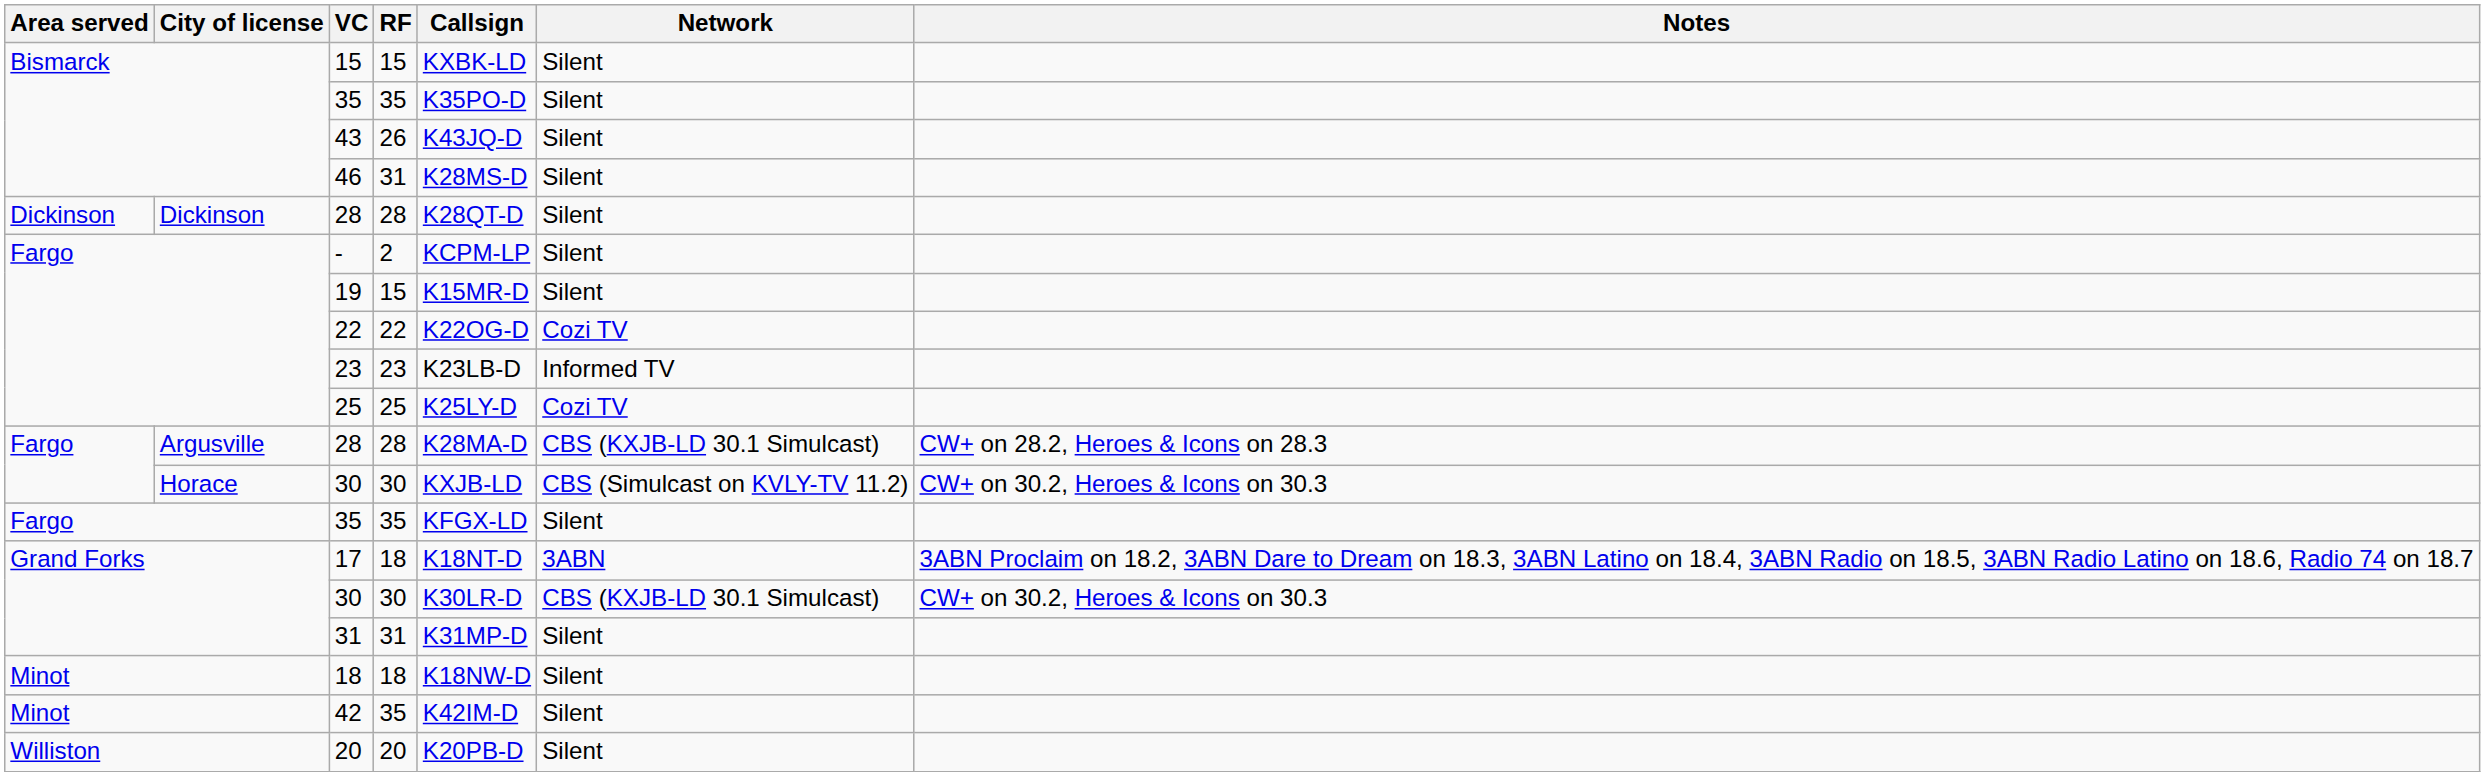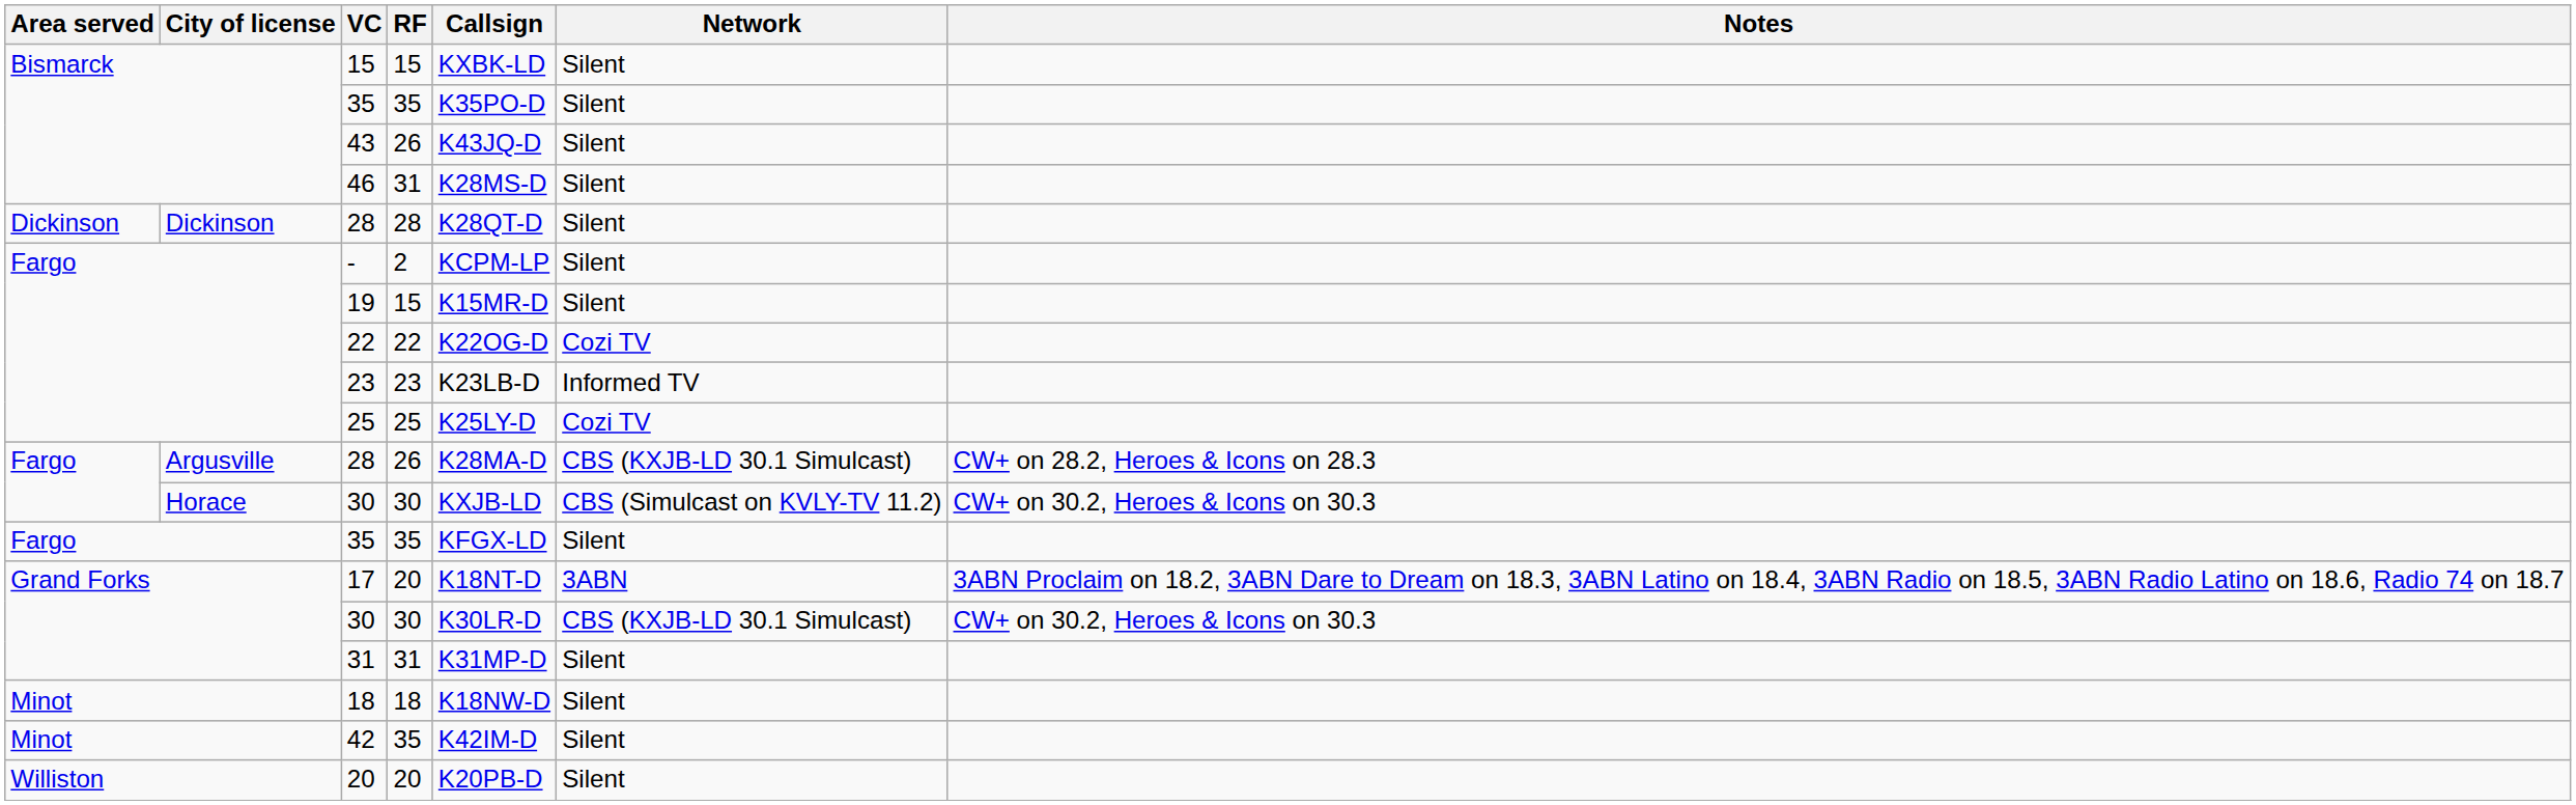 <table class="sortable wikitable" style="margin: 1em 1em 1em 0; background: #f9f9f9;">
 <tr>
 <th>Area served</th>
 <th>City of license</th>
 <th>VC</th>
 <th>RF</th>
 <th>Callsign</th>
 <th>Network</th>
 <th class="unsortable">Notes</th>
 </tr>
 <tr style="vertical-align: top; text-align: left;">
 <td colspan="2" rowspan="4"><a href='#'>Bismarck</a></td>
 <td>15</td>
 <td>15</td>
 <td><a href='#'>KXBK-LD</a></td>
 <td>Silent</td>
 <td></td>
 </tr>
 <tr style="vertical-align: top; text-align: left;">
 <td>35</td>
 <td>35</td>
 <td><a href='#'>K35PO-D</a></td>
 <td>Silent</td>
 <td></td>
 </tr>
 <tr style="vertical-align: top; text-align: left;">
 <td>43</td>
 <td>26</td>
 <td><a href='#'>K43JQ-D</a></td>
 <td>Silent</td>
 <td></td>
 </tr>
 <tr style="vertical-align: top; text-align: left;">
 <td>46</td>
 <td>31</td>
 <td><a href='#'>K28MS-D</a></td>
 <td>Silent</td>
 <td></td>
 </tr>
 <tr style="vertical-align: top; text-align: left;">
 <td><a href='#'>Dickinson</a></td>
 <td><a href='#'>Dickinson</a></td>
 <td>28</td>
 <td>28</td>
 <td><a href='#'>K28QT-D</a></td>
 <td>Silent</td>
 <td></td>
 </tr>
 <tr style="vertical-align: top; text-align: left;">
 <td colspan="2" rowspan="5"><a href='#'>Fargo</a></td>
 <td>-</td>
 <td>2</td>
 <td><a href='#'>KCPM-LP</a></td>
 <td>Silent</td>
 <td></td>
 </tr>
 <tr style="vertical-align: top; text-align: left;">
 <td>19</td>
 <td>15</td>
 <td><a href='#'>K15MR-D</a></td>
 <td>Silent</td>
 <td></td>
 </tr>
 <tr style="vertical-align: top; text-align: left;">
 <td>22</td>
 <td>22</td>
 <td><a href='#'>K22OG-D</a></td>
 <td><a href='#'>Cozi TV</a></td>
 <td></td>
 </tr>
 <tr style="vertical-align: top; text-align: left;">
 <td>23</td>
 <td>23</td>
 <td>K23LB-D</td>
 <td>Informed TV</td>
 <td></td>
 </tr>
 <tr style="vertical-align: top; text-align: left;">
 <td>25</td>
 <td>25</td>
 <td><a href='#'>K25LY-D</a></td>
 <td><a href='#'>Cozi TV</a></td>
 <td></td>
 </tr>
 <tr style="vertical-align: top; text-align: left;">
 <td colspan="1" rowspan="2"><a href='#'>Fargo</a></td>
 <td><a href='#'>Argusville</a></td>
 <td>28</td>
-<td>28</td>
+<td>26</td>
 <td><a href='#'>K28MA-D</a></td>
 <td><a href='#'>CBS</a> (<a href='#'>KXJB-LD</a> 30.1 Simulcast)</td>
 <td><a href='#'>CW+</a> on 28.2, <a href='#'>Heroes & Icons</a> on 28.3</td>
 </tr>
 <tr style="vertical-align: top; text-align: left;">
 <td><a href='#'>Horace</a></td>
 <td>30</td>
 <td>30</td>
 <td><a href='#'>KXJB-LD</a></td>
 <td><a href='#'>CBS</a> (Simulcast on <a href='#'>KVLY-TV</a> 11.2)</td>
 <td><a href='#'>CW+</a> on 30.2, <a href='#'>Heroes & Icons</a> on 30.3</td>
 </tr>
 <tr style="vertical-align: top; text-align: left;">
 <td colspan="2"><a href='#'>Fargo</a></td>
 <td>35</td>
 <td>35</td>
 <td><a href='#'>KFGX-LD</a></td>
 <td>Silent</td>
 <td></td>
 </tr>
 <tr style="vertical-align: top; text-align: left;">
 <td colspan="2" rowspan="3"><a href='#'>Grand Forks</a></td>
 <td>17</td>
-<td>18</td>
+<td>20</td>
 <td><a href='#'>K18NT-D</a></td>
 <td><a href='#'>3ABN</a></td>
 <td><a href='#'>3ABN Proclaim</a> on 18.2, <a href='#'>3ABN Dare to Dream</a> on 18.3, <a href='#'>3ABN Latino</a> on 18.4, <a href='#'>3ABN Radio</a> on 18.5, <a href='#'>3ABN Radio Latino</a> on 18.6, <a href='#'>Radio 74</a> on 18.7</td>
 </tr>
 <tr style="vertical-align: top; text-align: left;">
 <td>30</td>
 <td>30</td>
 <td><a href='#'>K30LR-D</a></td>
 <td><a href='#'>CBS</a> (<a href='#'>KXJB-LD</a> 30.1 Simulcast)</td>
 <td><a href='#'>CW+</a> on 30.2, <a href='#'>Heroes & Icons</a> on 30.3</td>
 </tr>
 <tr style="vertical-align: top; text-align: left;">
 <td>31</td>
 <td>31</td>
 <td><a href='#'>K31MP-D</a></td>
 <td>Silent</td>
 <td></td>
 </tr>
 <tr style="vertical-align: top; text-align: left;">
 <td colspan="2"><a href='#'>Minot</a></td>
 <td>18</td>
 <td>18</td>
 <td><a href='#'>K18NW-D</a></td>
 <td>Silent</td>
 <td></td>
 </tr>
 <tr style="vertical-align: top; text-align: left;">
 <td colspan="2"><a href='#'>Minot</a></td>
 <td>42</td>
 <td>35</td>
 <td><a href='#'>K42IM-D</a></td>
 <td>Silent</td>
 <td></td>
 </tr>
 <tr style="vertical-align: top; text-align: left;">
 <td colspan="2"><a href='#'>Williston</a></td>
 <td>20</td>
 <td>20</td>
 <td><a href='#'>K20PB-D</a></td>
 <td>Silent</td>
 <td></td>
 </tr>
 <tr>
 </tr>
 </table>
